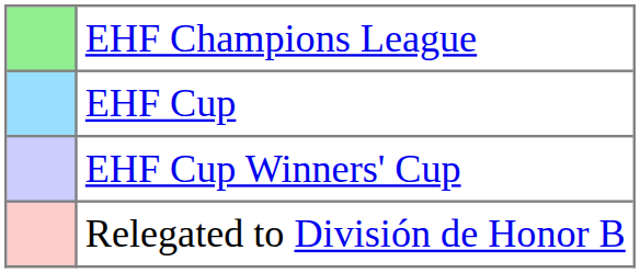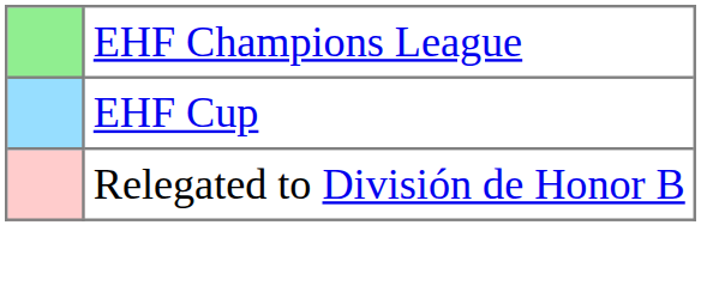 <table bgcolor="#f7f8ff" cellpadding="3" cellspacing="0" border="1" style="font-size: 95%; border: gray solid 1px; border-collapse: collapse;text-align:center;">
 <tr>
 <td style="background: #90EE90;" width="20"></td>
 <td bgcolor="#ffffff" align="left"><a href='#'>EHF Champions League</a></td>
 </tr>
 <tr>
 <td style="background: #97DEFF;" width="20"></td>
 <td bgcolor="#ffffff" align="left"><a href='#'>EHF Cup</a></td>
 </tr>
 <tr>
-<td style="background: #ccccff;" width="20"></td>
-<td bgcolor="#ffffff" align="left"><a href='#'>EHF Cup Winners' Cup</a></td>
-</tr>
-<tr>
 <td style="background: #FFCCCC" width="20"></td>
 <td bgcolor="#ffffff" align="left">Relegated to <a href='#'>División de Honor B</a></td>
 </tr>
 </table>
